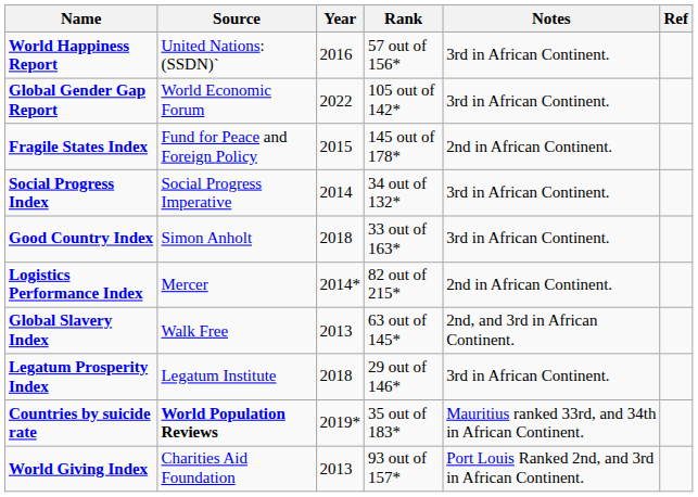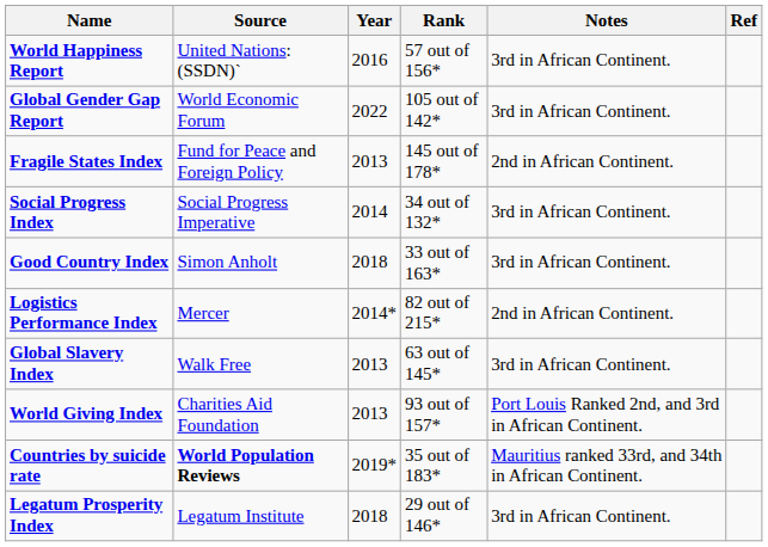 <table class="wikitable" style="font-size:90%;">
 <tr>
 <th>Name</th>
 <th>Source</th>
 <th>Year</th>
 <th>Rank</th>
 <th>Notes</th>
 <th>Ref</th>
 </tr>
 <tr>
 <td><strong><a href='#'>World Happiness Report</a></strong></td>
 <td><a href='#'>United Nations</a>:(SSDN)`</td>
 <td>2016</td>
 <td>57 out of 156*</td>
 <td>3rd in African Continent.</td>
 <td></td>
 </tr>
 <tr>
 <td><strong><a href='#'>Global Gender Gap Report</a></strong></td>
 <td><a href='#'>World Economic Forum</a></td>
 <td>2022</td>
 <td>105 out of 142*</td>
 <td>3rd in African Continent.</td>
 <td></td>
 </tr>
 <tr>
 <td><strong><a href='#'>Fragile States Index</a></strong></td>
 <td><a href='#'>Fund for Peace</a> and <a href='#'>Foreign Policy</a></td>
-<td>2015</td>
+<td>2013</td>
 <td>145 out of 178*</td>
 <td>2nd in African Continent.</td>
 <td> </td>
 </tr>
 <tr>
 <td><strong><a href='#'>Social Progress Index</a></strong></td>
 <td><a href='#'>Social Progress Imperative</a></td>
 <td>2014</td>
 <td>34 out of 132*</td>
 <td>3rd in African Continent.<br></td>
 </tr>
 <tr>
 <td><strong><a href='#'>Good Country Index</a></strong></td>
 <td><a href='#'>Simon Anholt</a></td>
 <td>2018</td>
 <td>33 out of 163*</td>
 <td>3rd in African Continent.</td>
 <td></td>
 </tr>
 <tr>
 <td><strong><a href='#'>Logistics Performance Index</a></strong></td>
 <td><a href='#'>Mercer</a></td>
 <td>2014*</td>
 <td>82 out of 215*</td>
 <td>2nd in African Continent.</td>
 <td></td>
 </tr>
 <tr>
 <td><strong><a href='#'>Global Slavery Index</a></strong></td>
 <td><a href='#'>Walk Free</a></td>
 <td>2013</td>
 <td>63 out of 145*</td>
-<td>2nd, and 3rd in African Continent.</td>
+<td>3rd in African Continent.</td>
 <td></td>
 </tr>
 <tr>
-<td><strong><a href='#'>Legatum Prosperity Index</a></strong></td>
-<td><a href='#'>Legatum Institute</a></td>
-<td>2018</td>
-<td>29 out of 146*</td>
-<td>3rd in African Continent.</td>
+<td><strong><a href='#'>World Giving Index</a></strong></td>
+<td><a href='#'>Charities Aid Foundation</a></td>
+<td>2013</td>
+<td>93 out of 157*</td>
+<td><a href='#'>Port Louis</a> Ranked 2nd, and 3rd in African Continent.</td>
 <td></td>
 </tr>
 <tr>
 <td><strong><a href='#'>Countries by suicide rate</a></strong></td>
 <td><strong><a href='#'>World Population</a> Reviews</strong></td>
 <td>2019*</td>
 <td>35 out of 183*</td>
 <td><a href='#'>Mauritius</a> ranked 33rd, and 34th in African Continent.</td>
 <td></td>
 </tr>
 <tr>
-<td><strong><a href='#'>World Giving Index</a></strong></td>
-<td><a href='#'>Charities Aid Foundation</a></td>
-<td>2013</td>
-<td>93 out of 157*</td>
-<td><a href='#'>Port Louis</a> Ranked 2nd, and 3rd in African Continent.</td>
+<td><strong><a href='#'>Legatum Prosperity Index</a></strong></td>
+<td><a href='#'>Legatum Institute</a></td>
+<td>2018</td>
+<td>29 out of 146*</td>
+<td>3rd in African Continent.</td>
 <td></td>
 </tr>
 </table>
